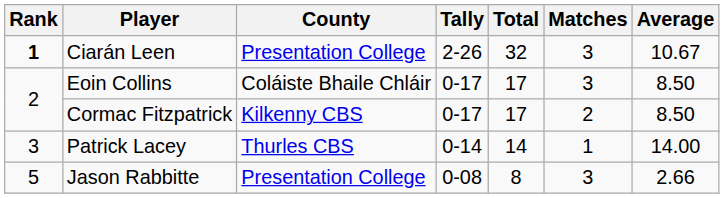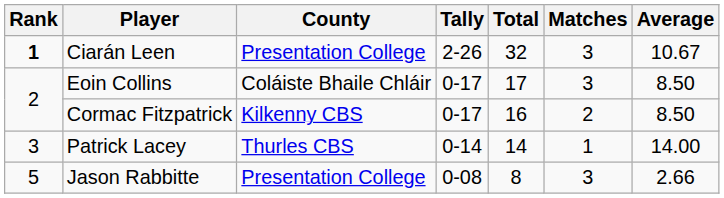 <table class="wikitable">
 <tr>
 <th>Rank</th>
 <th>Player</th>
 <th>County</th>
 <th>Tally</th>
 <th>Total</th>
 <th>Matches</th>
 <th>Average</th>
 </tr>
 <tr>
 <td rowspan=1 align=center><strong>1</strong></td>
 <td>Ciarán Leen</td>
 <td><a href='#'>Presentation College</a></td>
 <td align=center>2-26</td>
 <td align=center>32</td>
 <td align=center>3</td>
 <td align=center>10.67</td>
 </tr>
 <tr>
 <td rowspan=2 align=center>2</td>
 <td>Eoin Collins</td>
 <td>Coláiste Bhaile Chláir</td>
 <td align=center>0-17</td>
 <td align=center>17</td>
 <td align=center>3</td>
 <td align=center>8.50</td>
 </tr>
 <tr>
 <td>Cormac Fitzpatrick</td>
 <td><a href='#'>Kilkenny CBS</a></td>
 <td align=center>0-17</td>
-<td align=center>17</td>
+<td align=center>16</td>
 <td align=center>2</td>
 <td align=center>8.50</td>
 </tr>
 <tr>
 <td rowspan=1 align=center>3</td>
 <td>Patrick Lacey</td>
 <td><a href='#'>Thurles CBS</a></td>
 <td align=center>0-14</td>
 <td align=center>14</td>
 <td align=center>1</td>
 <td align=center>14.00</td>
 </tr>
 <tr>
 <td rowspan=1 align=center>5</td>
 <td>Jason Rabbitte</td>
 <td><a href='#'>Presentation College</a></td>
 <td align=center>0-08</td>
 <td align=center>8</td>
 <td align=center>3</td>
 <td align=center>2.66</td>
 </tr>
 </table>
